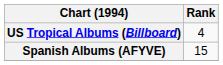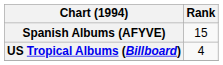 <table class="wikitable plainrowheaders" style="text-align:center">
 <tr>
 <th>Chart (1994)</th>
 <th>Rank</th>
 </tr>
 <tr>
+<th scope="row">Spanish Albums (AFYVE)</th>
+<td>15</td>
+</tr>
+<tr>
 <th scope="row">US <a href='#'>Tropical Albums</a> (<a href='#'><em>Billboard</em></a>)</th>
 <td align="center">4</td>
 </tr>
 <tr>
-<th scope="row">Spanish Albums (AFYVE)</th>
-<td>15</td>
-</tr>
-<tr>
 </tr>
 </table>
